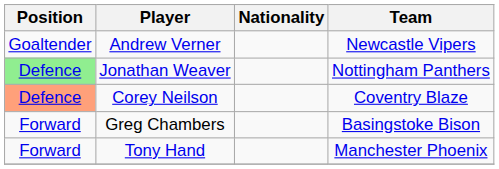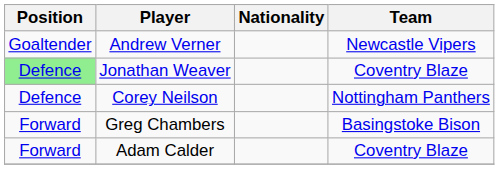 <table class="wikitable">
 <tr>
 <th>Position</th>
 <th>Player</th>
 <th>Nationality</th>
 <th>Team</th>
 </tr>
 <tr align="center">
 <td><a href='#'>Goaltender</a></td>
 <td><a href='#'>Andrew Verner</a></td>
 <td></td>
 <td><a href='#'>Newcastle Vipers</a></td>
 </tr>
 <tr align="center">
 <td style="background: lightgreen;"><a href='#'>Defence</a></td>
 <td><a href='#'>Jonathan Weaver</a></td>
 <td></td>
-<td><a href='#'>Nottingham Panthers</a></td>
+<td><a href='#'>Coventry Blaze</a></td>
 </tr>
 <tr align="center">
-<td style="background: lightsalmon;"><a href='#'>Defence</a></td>
+<td><a href='#'>Defence</a></td>
 <td><a href='#'>Corey Neilson</a></td>
 <td></td>
-<td><a href='#'>Coventry Blaze</a></td>
+<td><a href='#'>Nottingham Panthers</a></td>
 </tr>
 <tr align="center">
 <td><a href='#'>Forward</a></td>
 <td>Greg Chambers</td>
 <td></td>
 <td><a href='#'>Basingstoke Bison</a></td>
 </tr>
 <tr align="center">
 <td><a href='#'>Forward</a></td>
-<td><a href='#'>Tony Hand</a></td>
+<td>Adam Calder</td>
 <td></td>
-<td><a href='#'>Manchester Phoenix</a></td>
+<td><a href='#'>Coventry Blaze</a></td>
 </tr>
 <tr>
 </tr>
 </table>
